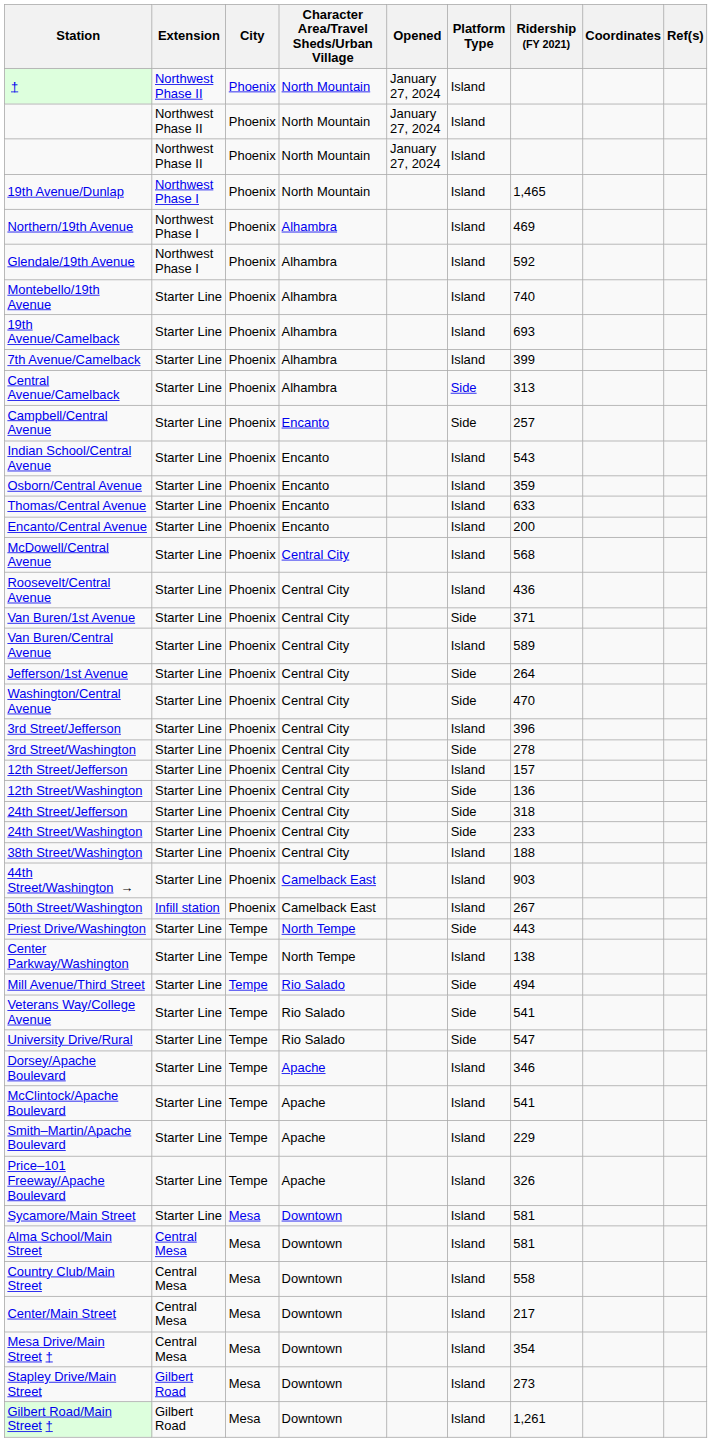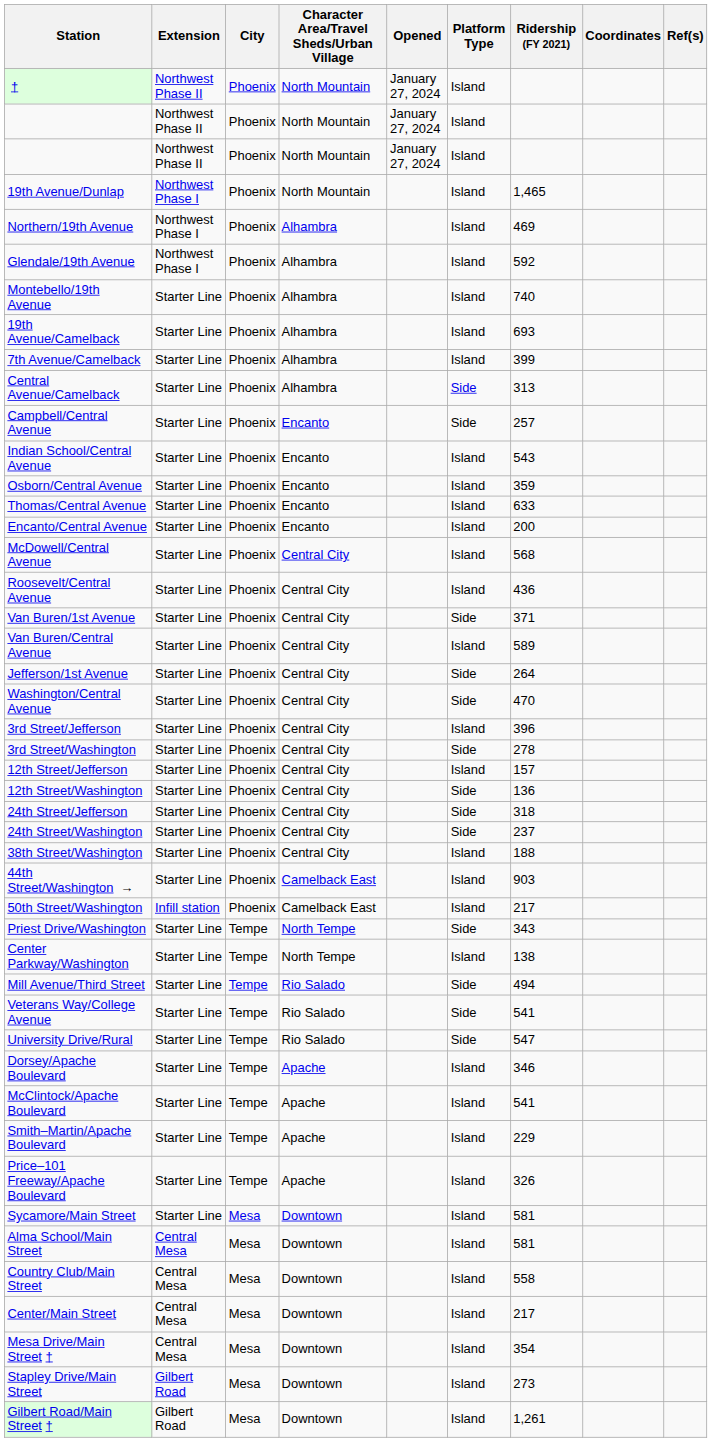 <table class="wikitable sortable">
 <tr>
 <th>Station</th>
 <th>Extension</th>
 <th>City</th>
 <th>Character Area/Travel Sheds/Urban Village</th>
 <th>Opened</th>
 <th>Platform Type</th>
 <th>Ridership <small>(FY 2021)</small></th>
 <th>Coordinates</th>
 <th class="unsortable">Ref(s)</th>
 </tr>
 <tr>
 <td style="background-color:#ddffdd"> <a href='#'>†</a>    </td>
 <td><a href='#'>Northwest Phase II</a></td>
 <td><a href='#'>Phoenix</a></td>
 <td><a href='#'>North Mountain</a></td>
 <td>January 27, 2024</td>
 <td>Island</td>
 <td></td>
 <td></td>
 <td align="center"></td>
 </tr>
 <tr>
 <td></td>
 <td>Northwest Phase II</td>
 <td>Phoenix</td>
 <td>North Mountain</td>
 <td>January 27, 2024</td>
 <td>Island</td>
 <td></td>
 <td></td>
 <td align="center"></td>
 </tr>
 <tr>
 <td></td>
 <td>Northwest Phase II</td>
 <td>Phoenix</td>
 <td>North Mountain</td>
 <td>January 27, 2024</td>
 <td>Island</td>
 <td></td>
 <td></td>
 <td align="center"></td>
 </tr>
 <tr>
 <td><a href='#'>19th Avenue/Dunlap</a>  </td>
 <td><a href='#'>Northwest Phase I</a></td>
 <td>Phoenix</td>
 <td>North Mountain</td>
 <td></td>
 <td>Island</td>
 <td>1,465</td>
 <td></td>
 <td align="center"></td>
 </tr>
 <tr>
 <td><a href='#'>Northern/19th Avenue</a></td>
 <td>Northwest Phase I</td>
 <td>Phoenix</td>
 <td><a href='#'>Alhambra</a></td>
 <td></td>
 <td>Island</td>
 <td>469</td>
 <td></td>
 <td align="center"></td>
 </tr>
 <tr>
 <td><a href='#'>Glendale/19th Avenue</a></td>
 <td>Northwest Phase I</td>
 <td>Phoenix</td>
 <td>Alhambra</td>
 <td></td>
 <td>Island</td>
 <td>592</td>
 <td></td>
 <td align="center"></td>
 </tr>
 <tr>
 <td><a href='#'>Montebello/19th Avenue</a>   </td>
 <td>Starter Line</td>
 <td>Phoenix</td>
 <td>Alhambra</td>
 <td></td>
 <td>Island</td>
 <td>740</td>
 <td></td>
 <td align="center"></td>
 </tr>
 <tr>
 <td><a href='#'>19th Avenue/Camelback</a> </td>
 <td>Starter Line</td>
 <td>Phoenix</td>
 <td>Alhambra</td>
 <td></td>
 <td>Island</td>
 <td>693</td>
 <td></td>
 <td align="center"></td>
 </tr>
 <tr>
 <td><a href='#'>7th Avenue/Camelback</a></td>
 <td>Starter Line</td>
 <td>Phoenix</td>
 <td>Alhambra</td>
 <td></td>
 <td>Island</td>
 <td>399</td>
 <td></td>
 <td align="center"></td>
 </tr>
 <tr>
 <td><a href='#'>Central Avenue/Camelback</a>  </td>
 <td>Starter Line</td>
 <td>Phoenix</td>
 <td>Alhambra</td>
 <td></td>
 <td><a href='#'>Side</a></td>
 <td>313</td>
 <td></td>
 <td align="center"></td>
 </tr>
 <tr>
 <td><a href='#'>Campbell/Central Avenue</a></td>
 <td>Starter Line</td>
 <td>Phoenix</td>
 <td><a href='#'>Encanto</a></td>
 <td></td>
 <td>Side</td>
 <td>257</td>
 <td></td>
 <td align="center"></td>
 </tr>
 <tr>
 <td><a href='#'>Indian School/Central Avenue</a></td>
 <td>Starter Line</td>
 <td>Phoenix</td>
 <td>Encanto</td>
 <td></td>
 <td>Island</td>
 <td>543</td>
 <td></td>
 <td align="center"></td>
 </tr>
 <tr>
 <td><a href='#'>Osborn/Central Avenue</a></td>
 <td>Starter Line</td>
 <td>Phoenix</td>
 <td>Encanto</td>
 <td></td>
 <td>Island</td>
 <td>359</td>
 <td></td>
 <td align="center"></td>
 </tr>
 <tr>
 <td><a href='#'>Thomas/Central Avenue</a></td>
 <td>Starter Line</td>
 <td>Phoenix</td>
 <td>Encanto</td>
 <td></td>
 <td>Island</td>
 <td>633</td>
 <td></td>
 <td align="center"></td>
 </tr>
 <tr>
 <td><a href='#'>Encanto/Central Avenue</a></td>
 <td>Starter Line</td>
 <td>Phoenix</td>
 <td>Encanto</td>
 <td></td>
 <td>Island</td>
 <td>200</td>
 <td></td>
 <td align="center"></td>
 </tr>
 <tr>
 <td><a href='#'>McDowell/Central Avenue</a></td>
 <td>Starter Line</td>
 <td>Phoenix</td>
 <td><a href='#'>Central City</a></td>
 <td></td>
 <td>Island</td>
 <td>568</td>
 <td></td>
 <td align="center"></td>
 </tr>
 <tr>
 <td><a href='#'>Roosevelt/Central Avenue</a></td>
 <td>Starter Line</td>
 <td>Phoenix</td>
 <td>Central City</td>
 <td></td>
 <td>Island</td>
 <td>436</td>
 <td></td>
 <td align="center"></td>
 </tr>
 <tr>
 <td><a href='#'>Van Buren/1st Avenue</a> </td>
 <td>Starter Line</td>
 <td>Phoenix</td>
 <td>Central City</td>
 <td></td>
 <td>Side</td>
 <td>371</td>
 <td></td>
 <td align="center"></td>
 </tr>
 <tr>
 <td><a href='#'>Van Buren/Central Avenue</a>  </td>
 <td>Starter Line</td>
 <td>Phoenix</td>
 <td>Central City</td>
 <td></td>
 <td>Island</td>
 <td>589</td>
 <td></td>
 <td align="center"></td>
 </tr>
 <tr>
 <td><a href='#'>Jefferson/1st Avenue</a></td>
 <td>Starter Line</td>
 <td>Phoenix</td>
 <td>Central City</td>
 <td></td>
 <td>Side</td>
 <td>264</td>
 <td></td>
 <td align="center"></td>
 </tr>
 <tr>
 <td><a href='#'>Washington/Central Avenue</a></td>
 <td>Starter Line</td>
 <td>Phoenix</td>
 <td>Central City</td>
 <td></td>
 <td>Side</td>
 <td>470</td>
 <td></td>
 <td align="center"></td>
 </tr>
 <tr>
 <td><a href='#'>3rd Street/Jefferson</a></td>
 <td>Starter Line</td>
 <td>Phoenix</td>
 <td>Central City</td>
 <td></td>
 <td>Island</td>
 <td>396</td>
 <td></td>
 <td align="center"></td>
 </tr>
 <tr>
 <td><a href='#'>3rd Street/Washington</a></td>
 <td>Starter Line</td>
 <td>Phoenix</td>
 <td>Central City</td>
 <td></td>
 <td>Side</td>
 <td>278</td>
 <td></td>
 <td align="center"></td>
 </tr>
 <tr>
 <td><a href='#'>12th Street/Jefferson</a></td>
 <td>Starter Line</td>
 <td>Phoenix</td>
 <td>Central City</td>
 <td></td>
 <td>Island</td>
 <td>157</td>
 <td></td>
 <td align="center"></td>
 </tr>
 <tr>
 <td><a href='#'>12th Street/Washington</a></td>
 <td>Starter Line</td>
 <td>Phoenix</td>
 <td>Central City</td>
 <td></td>
 <td>Side</td>
 <td>136</td>
 <td></td>
 <td align="center"></td>
 </tr>
 <tr>
 <td><a href='#'>24th Street/Jefferson</a></td>
 <td>Starter Line</td>
 <td>Phoenix</td>
 <td>Central City</td>
 <td></td>
 <td>Side</td>
 <td>318</td>
 <td></td>
 <td align="center"></td>
 </tr>
 <tr>
 <td><a href='#'>24th Street/Washington</a></td>
 <td>Starter Line</td>
 <td>Phoenix</td>
 <td>Central City</td>
 <td></td>
 <td>Side</td>
-<td>233</td>
+<td>237</td>
 <td></td>
 <td align="center"></td>
 </tr>
 <tr>
 <td><a href='#'>38th Street/Washington</a> </td>
 <td>Starter Line</td>
 <td>Phoenix</td>
 <td>Central City</td>
 <td></td>
 <td>Island</td>
 <td>188</td>
 <td></td>
 <td align="center"></td>
 </tr>
 <tr>
 <td><a href='#'>44th Street/Washington</a>  →   </td>
 <td>Starter Line</td>
 <td>Phoenix</td>
 <td><a href='#'>Camelback East</a></td>
 <td></td>
 <td>Island</td>
 <td>903</td>
 <td></td>
 <td align="center"></td>
 </tr>
 <tr>
 <td><a href='#'>50th Street/Washington</a></td>
 <td><a href='#'>Infill station</a></td>
 <td>Phoenix</td>
 <td>Camelback East</td>
 <td></td>
 <td>Island</td>
-<td>267</td>
+<td>217</td>
 <td></td>
 <td align="center"></td>
 </tr>
 <tr>
 <td><a href='#'>Priest Drive/Washington</a></td>
 <td>Starter Line</td>
 <td>Tempe</td>
 <td><a href='#'>North Tempe</a></td>
 <td></td>
 <td>Side</td>
-<td>443</td>
+<td>343</td>
 <td></td>
 <td align="center"></td>
 </tr>
 <tr>
 <td><a href='#'>Center Parkway/Washington</a></td>
 <td>Starter Line</td>
 <td>Tempe</td>
 <td>North Tempe</td>
 <td></td>
 <td>Island</td>
 <td>138</td>
 <td></td>
 <td align="center"></td>
 </tr>
 <tr>
 <td><a href='#'>Mill Avenue/Third Street</a> </td>
 <td>Starter Line</td>
 <td><a href='#'>Tempe</a></td>
 <td><a href='#'>Rio Salado</a></td>
 <td></td>
 <td>Side</td>
 <td>494</td>
 <td></td>
 <td align="center"></td>
 </tr>
 <tr>
 <td><a href='#'>Veterans Way/College Avenue</a>  </td>
 <td>Starter Line</td>
 <td>Tempe</td>
 <td>Rio Salado</td>
 <td></td>
 <td>Side</td>
 <td>541</td>
 <td></td>
 <td align="center"></td>
 </tr>
 <tr>
 <td><a href='#'>University Drive/Rural</a></td>
 <td>Starter Line</td>
 <td>Tempe</td>
 <td>Rio Salado</td>
 <td></td>
 <td>Side</td>
 <td>547</td>
 <td></td>
 <td align="center"></td>
 </tr>
 <tr>
 <td><a href='#'>Dorsey/Apache Boulevard</a>  </td>
 <td>Starter Line</td>
 <td>Tempe</td>
 <td><a href='#'>Apache</a></td>
 <td></td>
 <td>Island</td>
 <td>346</td>
 <td></td>
 <td align="center"></td>
 </tr>
 <tr>
 <td><a href='#'>McClintock/Apache Boulevard</a>  </td>
 <td>Starter Line</td>
 <td>Tempe</td>
 <td>Apache</td>
 <td></td>
 <td>Island</td>
 <td>541</td>
 <td></td>
 <td align="center"></td>
 </tr>
 <tr>
 <td><a href='#'>Smith–Martin/Apache Boulevard</a></td>
 <td>Starter Line</td>
 <td>Tempe</td>
 <td>Apache</td>
 <td></td>
 <td>Island</td>
 <td>229</td>
 <td></td>
 <td align="center"></td>
 </tr>
 <tr>
 <td><a href='#'>Price–101 Freeway/Apache Boulevard</a> </td>
 <td>Starter Line</td>
 <td>Tempe</td>
 <td>Apache</td>
 <td></td>
 <td>Island</td>
 <td>326</td>
 <td></td>
 <td align="center"></td>
 </tr>
 <tr>
 <td><a href='#'>Sycamore/Main Street</a>  </td>
 <td>Starter Line</td>
 <td><a href='#'>Mesa</a></td>
 <td><a href='#'>Downtown</a></td>
 <td></td>
 <td>Island</td>
 <td>581</td>
 <td></td>
 <td align="center"></td>
 </tr>
 <tr>
 <td><a href='#'>Alma School/Main Street</a></td>
 <td><a href='#'>Central Mesa</a></td>
 <td>Mesa</td>
 <td>Downtown</td>
 <td></td>
 <td>Island</td>
 <td>581</td>
 <td></td>
 <td align="center"></td>
 </tr>
 <tr>
 <td><a href='#'>Country Club/Main Street</a></td>
 <td>Central Mesa</td>
 <td>Mesa</td>
 <td>Downtown</td>
 <td></td>
 <td>Island</td>
 <td>558</td>
 <td></td>
 <td align="center"></td>
 </tr>
 <tr>
 <td><a href='#'>Center/Main Street</a> </td>
 <td>Central Mesa</td>
 <td>Mesa</td>
 <td>Downtown</td>
 <td></td>
 <td>Island</td>
 <td>217</td>
 <td></td>
 <td align="center"></td>
 </tr>
 <tr>
 <td><a href='#'>Mesa Drive/Main Street</a> <a href='#'>†</a> </td>
 <td>Central Mesa</td>
 <td>Mesa</td>
 <td>Downtown</td>
 <td></td>
 <td>Island</td>
 <td>354</td>
 <td></td>
 <td align="center"></td>
 </tr>
 <tr>
 <td><a href='#'>Stapley Drive/Main Street</a></td>
 <td><a href='#'>Gilbert Road</a></td>
 <td>Mesa</td>
 <td>Downtown</td>
 <td></td>
 <td>Island</td>
 <td>273</td>
 <td></td>
 <td align="center"></td>
 </tr>
 <tr>
 <td style="background-color:#ddffdd"><a href='#'>Gilbert Road/Main Street</a> <a href='#'>†</a>  </td>
 <td>Gilbert Road</td>
 <td>Mesa</td>
 <td>Downtown</td>
 <td></td>
 <td>Island</td>
 <td>1,261</td>
 <td></td>
 <td align="center"></td>
 </tr>
 </table>
